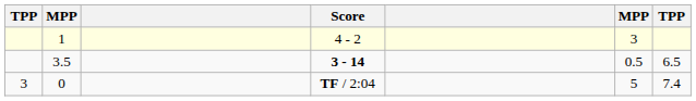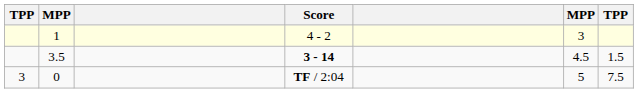 <table class="wikitable" style="text-align: center;" |>
 <tr>
 <th width="35">TPP</th>
 <th width="35">MPP</th>
 <th width="250"></th>
 <th width="75">Score</th>
 <th width="250"></th>
 <th width="35">MPP</th>
 <th width="35">TPP</th>
 </tr>
 <tr bgcolor=lightyellow>
 <td></td>
 <td>1</td>
 <td style="text-align:left;"><strong></strong></td>
 <td>4 - 2</td>
 <td style="text-align:left;"></td>
 <td>3</td>
 <td></td>
 </tr>
 <tr>
 <td></td>
 <td>3.5</td>
 <td style="text-align:left;"></td>
 <td><strong>3 - 14</strong></td>
 <td style="text-align:left;"><strong></strong></td>
-<td>0.5</td>
-<td>6.5</td>
+<td>4.5</td>
+<td>1.5</td>
 </tr>
 <tr>
 <td>3</td>
 <td>0</td>
 <td style="text-align:left;"><strong></strong></td>
 <td><strong>TF</strong> / 2:04</td>
 <td style="text-align:left;"></td>
 <td>5</td>
-<td>7.4</td>
+<td>7.5</td>
 </tr>
 </table>
